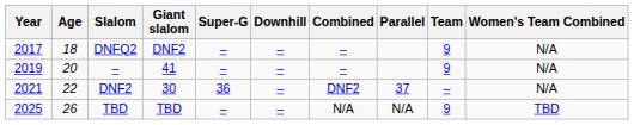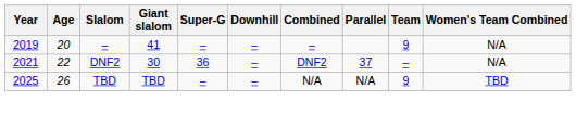 <table class=wikitable style="text-align:center">
 <tr>
 <th>  Year  </th>
 <th> Age </th>
 <th> Slalom </th>
 <th> Giant <br> slalom </th>
 <th>Super-G</th>
 <th>Downhill</th>
 <th>Combined</th>
 <th>Parallel</th>
 <th>Team</th>
 <th>Women's Team Combined</th>
-</tr>
-<tr>
-<td><a href='#'>2017</a></td>
-<td><em>18</em></td>
-<td><a href='#'>DNFQ2</a></td>
-<td><a href='#'>DNF2</a></td>
-<td><a href='#'>–</a></td>
-<td><a href='#'>–</a></td>
-<td><a href='#'>–</a></td>
-<td></td>
-<td><a href='#'>9</a></td>
-<td>N/A</td>
 </tr>
 <tr>
 <td><a href='#'>2019</a></td>
 <td><em>20</em></td>
 <td><a href='#'>–</a></td>
 <td><a href='#'>41</a></td>
 <td><a href='#'>–</a></td>
 <td><a href='#'>–</a></td>
 <td><a href='#'>–</a></td>
 <td></td>
 <td><a href='#'>9</a></td>
 <td>N/A</td>
 </tr>
 <tr>
 <td><a href='#'>2021</a></td>
 <td><em>22</em></td>
 <td><a href='#'>DNF2</a></td>
 <td><a href='#'>30</a></td>
 <td><a href='#'>36</a></td>
 <td><a href='#'>–</a></td>
 <td><a href='#'>DNF2</a></td>
 <td><a href='#'>37</a></td>
 <td><a href='#'>–</a></td>
 <td>N/A</td>
 </tr>
 <tr>
 <td><a href='#'>2025</a></td>
 <td><em>26</em></td>
 <td><a href='#'>TBD</a></td>
 <td><a href='#'>TBD</a></td>
 <td><a href='#'>–</a></td>
 <td><a href='#'>–</a></td>
 <td>N/A</td>
 <td>N/A</td>
 <td><a href='#'>9</a></td>
 <td><a href='#'>TBD</a></td>
 </tr>
 </table>
